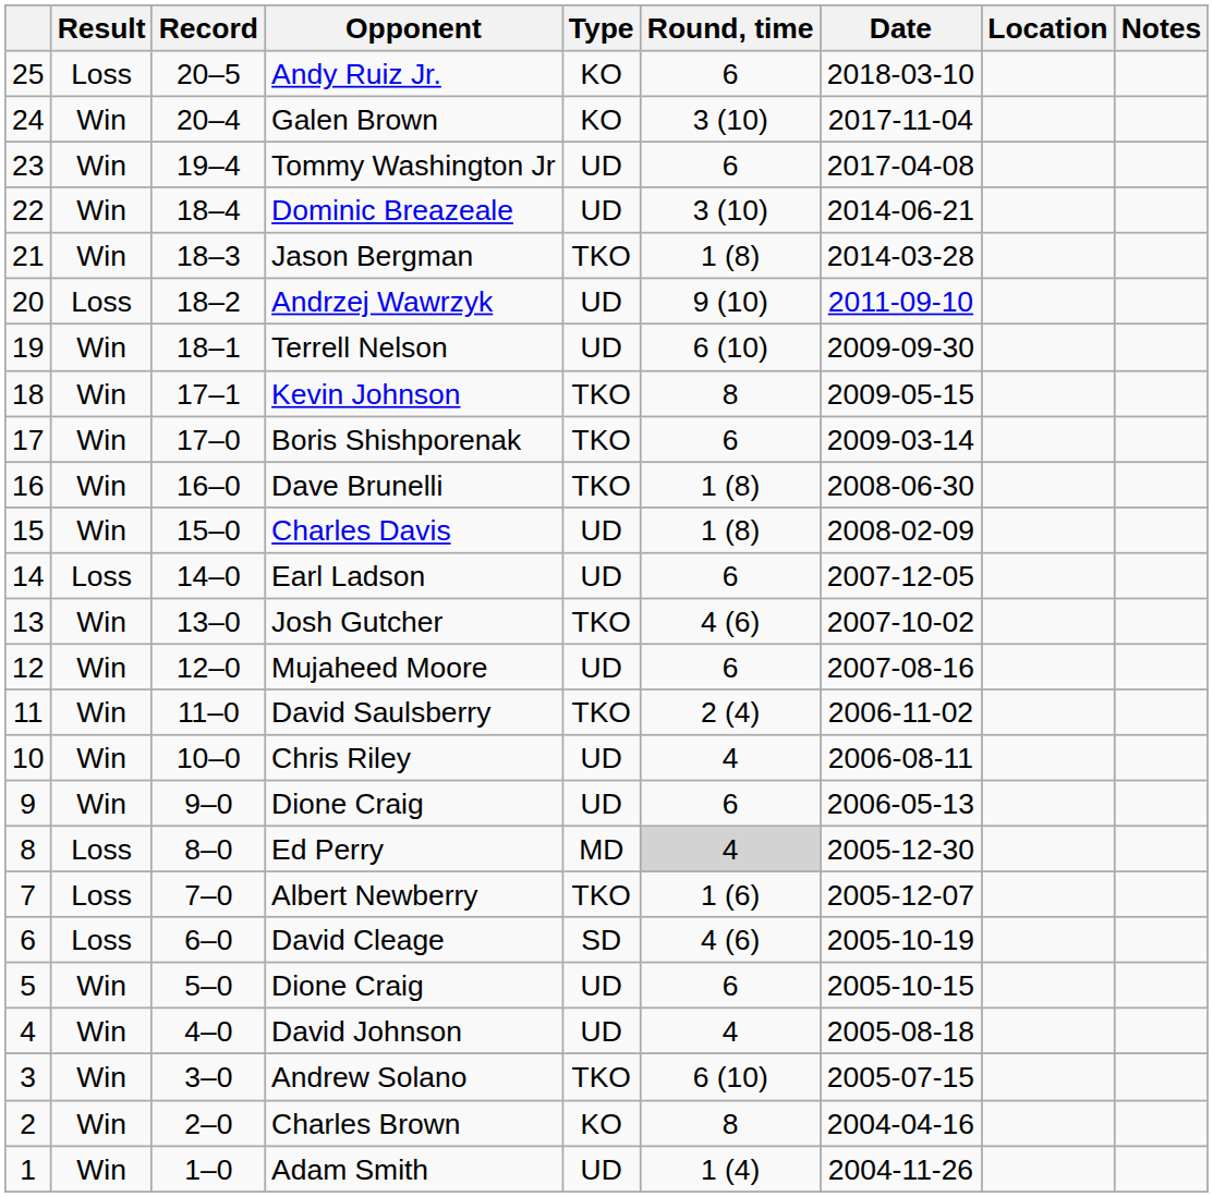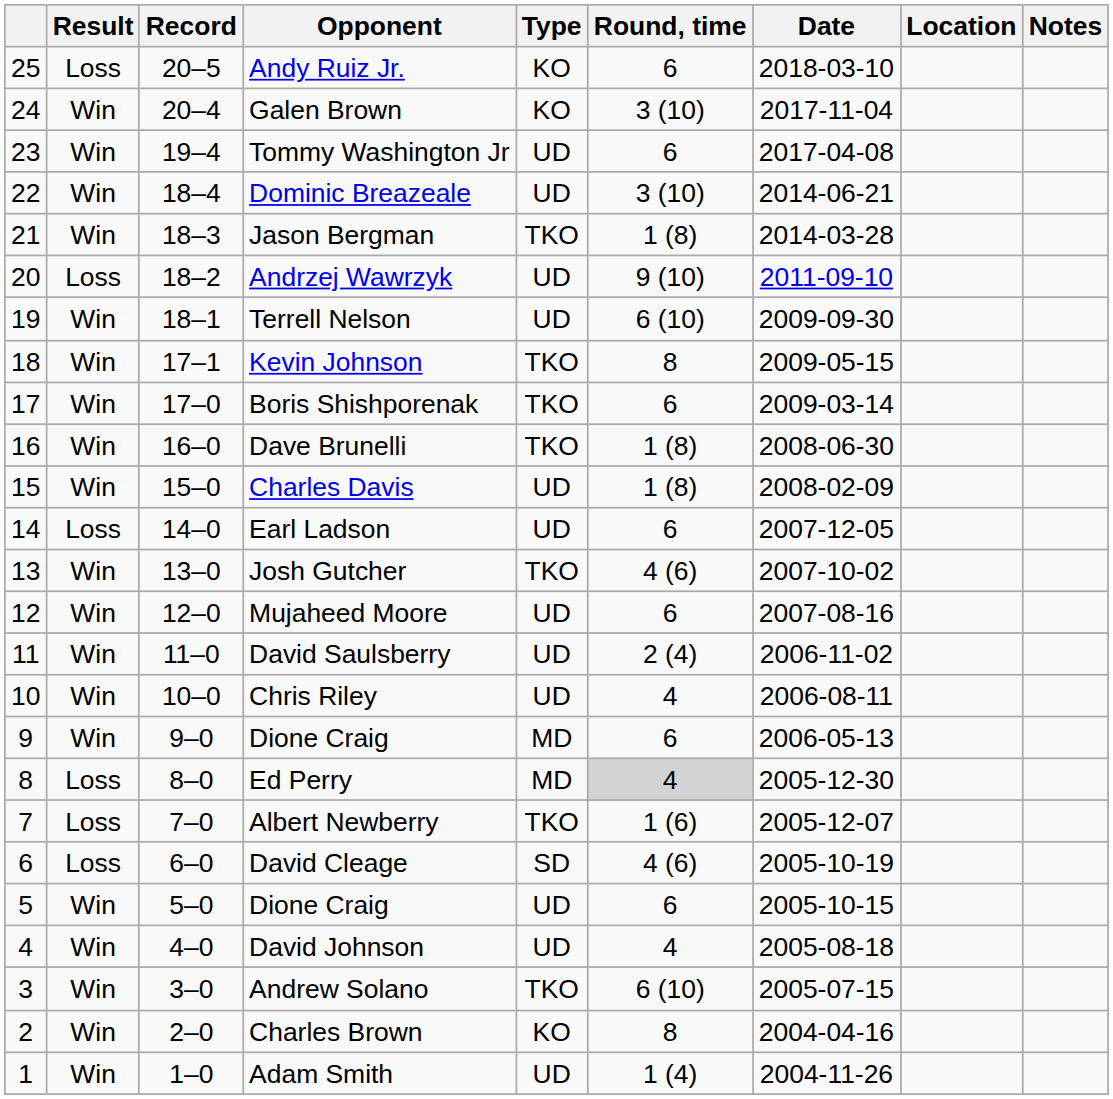 <table class="wikitable" style="text-align:center; font-size:95%">
 <tr>
 <th></th>
 <th>Result</th>
 <th>Record</th>
 <th>Opponent</th>
 <th>Type</th>
 <th>Round, time</th>
 <th>Date</th>
 <th>Location</th>
 <th>Notes</th>
 </tr>
 <tr>
 <td>25</td>
 <td>Loss</td>
 <td>20–5</td>
 <td style="text-align:left;"> <a href='#'>Andy Ruiz Jr.</a></td>
 <td>KO</td>
 <td>6</td>
 <td>2018-03-10</td>
 <td style="text-align:left;"> </td>
 <td style="text-align:left;"></td>
 </tr>
 <tr>
 <td>24</td>
 <td>Win</td>
 <td>20–4</td>
 <td style="text-align:left;"> Galen Brown</td>
 <td>KO</td>
 <td>3 (10)</td>
 <td>2017-11-04</td>
 <td style="text-align:left;"> </td>
 <td style="text-align:left;"></td>
 </tr>
 <tr>
 <td>23</td>
 <td>Win</td>
 <td>19–4</td>
 <td style="text-align:left;"> Tommy Washington Jr</td>
 <td>UD</td>
 <td>6</td>
 <td>2017-04-08</td>
 <td style="text-align:left;"> </td>
 <td style="text-align:left;"></td>
 </tr>
 <tr>
 <td>22</td>
 <td>Win</td>
 <td>18–4</td>
 <td style="text-align:left;"> <a href='#'>Dominic Breazeale</a></td>
 <td>UD</td>
 <td>3 (10)</td>
 <td>2014-06-21</td>
 <td style="text-align:left;"> </td>
 <td style="text-align:left;"></td>
 </tr>
 <tr>
 <td>21</td>
 <td>Win</td>
 <td>18–3</td>
 <td style="text-align:left;"> Jason Bergman</td>
 <td>TKO</td>
 <td>1 (8)</td>
 <td>2014-03-28</td>
 <td style="text-align:left;"> </td>
 <td style="text-align:left;"></td>
 </tr>
 <tr>
 <td>20</td>
 <td>Loss</td>
 <td>18–2</td>
 <td style="text-align:left;"> <a href='#'>Andrzej Wawrzyk</a></td>
 <td>UD</td>
 <td>9 (10)</td>
 <td><a href='#'>2011-09-10</a></td>
 <td style="text-align:left;"> </td>
 <td style="text-align:left;"></td>
 </tr>
 <tr>
 <td>19</td>
 <td>Win</td>
 <td>18–1</td>
 <td style="text-align:left;"> Terrell Nelson</td>
 <td>UD</td>
 <td>6 (10)</td>
 <td>2009-09-30</td>
 <td style="text-align:left;"> </td>
 <td style="text-align:left;"></td>
 </tr>
 <tr>
 <td>18</td>
 <td>Win</td>
 <td>17–1</td>
 <td style="text-align:left;"> <a href='#'>Kevin Johnson</a></td>
 <td>TKO</td>
 <td>8</td>
 <td>2009-05-15</td>
 <td style="text-align:left;"> </td>
 <td style="text-align:left;"></td>
 </tr>
 <tr>
 <td>17</td>
 <td>Win</td>
 <td>17–0</td>
 <td style="text-align:left;"> Boris Shishporenak</td>
 <td>TKO</td>
 <td>6</td>
 <td>2009-03-14</td>
 <td style="text-align:left;"> </td>
 <td style="text-align:left;"></td>
 </tr>
 <tr>
 <td>16</td>
 <td>Win</td>
 <td>16–0</td>
 <td style="text-align:left;"> Dave Brunelli</td>
 <td>TKO</td>
 <td>1 (8)</td>
 <td>2008-06-30</td>
 <td style="text-align:left;"> </td>
 <td></td>
 </tr>
 <tr>
 <td>15</td>
 <td>Win</td>
 <td>15–0</td>
 <td style="text-align:left;"> <a href='#'>Charles Davis</a></td>
 <td>UD</td>
 <td>1 (8)</td>
 <td>2008-02-09</td>
 <td style="text-align:left;"> </td>
 <td></td>
 </tr>
 <tr>
 <td>14</td>
 <td>Loss</td>
 <td>14–0</td>
 <td style="text-align:left;"> Earl Ladson</td>
 <td>UD</td>
 <td>6</td>
 <td>2007-12-05</td>
 <td style="text-align:left;"> </td>
 <td></td>
 </tr>
 <tr>
 <td>13</td>
 <td>Win</td>
 <td>13–0</td>
 <td style="text-align:left;"> Josh Gutcher</td>
 <td>TKO</td>
 <td>4 (6)</td>
 <td>2007-10-02</td>
 <td style="text-align:left;"> </td>
 <td></td>
 </tr>
 <tr>
 <td>12</td>
 <td>Win</td>
 <td>12–0</td>
 <td style="text-align:left;"> Mujaheed Moore</td>
 <td>UD</td>
 <td>6</td>
 <td>2007-08-16</td>
 <td style="text-align:left;"> </td>
 <td></td>
 </tr>
 <tr>
 <td>11</td>
 <td>Win</td>
 <td>11–0</td>
 <td style="text-align:left;"> David Saulsberry</td>
-<td>TKO</td>
+<td>UD</td>
 <td>2 (4)</td>
 <td>2006-11-02</td>
 <td style="text-align:left;"> </td>
 <td></td>
 </tr>
 <tr>
 <td>10</td>
 <td>Win</td>
 <td>10–0</td>
 <td style="text-align:left;"> Chris Riley</td>
 <td>UD</td>
 <td>4</td>
 <td>2006-08-11</td>
 <td style="text-align:left;"> </td>
 <td></td>
 </tr>
 <tr>
 <td>9</td>
 <td>Win</td>
 <td>9–0</td>
 <td style="text-align:left;"> Dione Craig</td>
-<td>UD</td>
+<td>MD</td>
 <td>6</td>
 <td>2006-05-13</td>
 <td style="text-align:left;"> </td>
 <td></td>
 </tr>
 <tr>
 <td>8</td>
 <td>Loss</td>
 <td>8–0</td>
 <td style="text-align:left;"> Ed Perry</td>
 <td>MD</td>
 <td style="background: lightgrey;">4</td>
 <td>2005-12-30</td>
 <td style="text-align:left;"> </td>
 <td></td>
 </tr>
 <tr>
 <td>7</td>
 <td>Loss</td>
 <td>7–0</td>
 <td style="text-align:left;"> Albert Newberry</td>
 <td>TKO</td>
 <td>1 (6)</td>
 <td>2005-12-07</td>
 <td style="text-align:left;"> </td>
 <td></td>
 </tr>
 <tr>
 <td>6</td>
 <td>Loss</td>
 <td>6–0</td>
 <td style="text-align:left;"> David Cleage</td>
 <td>SD</td>
 <td>4 (6)</td>
 <td>2005-10-19</td>
 <td style="text-align:left;"> </td>
 <td></td>
 </tr>
 <tr>
 <td>5</td>
 <td>Win</td>
 <td>5–0</td>
 <td style="text-align:left;"> Dione Craig</td>
 <td>UD</td>
 <td>6</td>
 <td>2005-10-15</td>
 <td style="text-align:left;"> </td>
 <td></td>
 </tr>
 <tr>
 <td>4</td>
 <td>Win</td>
 <td>4–0</td>
 <td style="text-align:left;"> David Johnson</td>
 <td>UD</td>
 <td>4</td>
 <td>2005-08-18</td>
 <td style="text-align:left;"> </td>
 <td></td>
 </tr>
 <tr>
 <td>3</td>
 <td>Win</td>
 <td>3–0</td>
 <td style="text-align:left;"> Andrew Solano</td>
 <td>TKO</td>
 <td>6 (10)</td>
 <td>2005-07-15</td>
 <td style="text-align:left;"> </td>
 <td></td>
 </tr>
 <tr>
 <td>2</td>
 <td>Win</td>
 <td>2–0</td>
 <td style="text-align:left;"> Charles Brown</td>
 <td>KO</td>
 <td>8</td>
 <td>2004-04-16</td>
 <td style="text-align:left;"> </td>
 <td></td>
 </tr>
 <tr>
 <td>1</td>
 <td>Win</td>
 <td>1–0</td>
 <td style="text-align:left;"> Adam Smith</td>
 <td>UD</td>
 <td>1 (4)</td>
 <td>2004-11-26</td>
 <td style="text-align:left;"> </td>
 <td style="text-align:left;"></td>
 </tr>
 </table>
